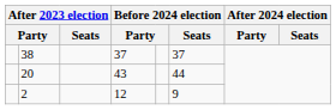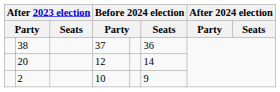 <table class="wikitable">
 <tr>
 <th colspan="3">After <a href='#'>2023 election</a></th>
 <th colspan="3">Before 2024 election</th>
 <th colspan="3">After 2024 election</th>
 </tr>
 <tr>
 <th colspan="2">Party</th>
 <th>Seats</th>
 <th colspan="2">Party</th>
 <th>Seats</th>
 <th colspan="2">Party</th>
 <th>Seats</th>
 </tr>
 <tr>
 <td></td>
 <td>38</td>
 <td></td>
 <td>37</td>
 <td></td>
-<td>37</td>
+<td>36</td>
 </tr>
 <tr>
 <td></td>
 <td>20</td>
 <td></td>
-<td>43</td>
+<td>12</td>
 <td></td>
-<td>44</td>
+<td>14</td>
 </tr>
 <tr>
 <td></td>
 <td>2</td>
 <td></td>
-<td>12</td>
+<td>10</td>
 <td></td>
 <td>9</td>
 </tr>
 </table>
